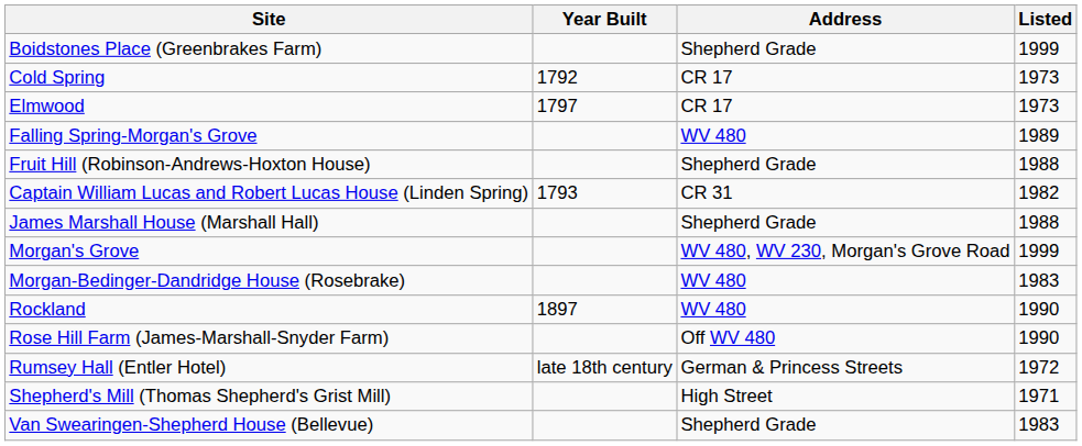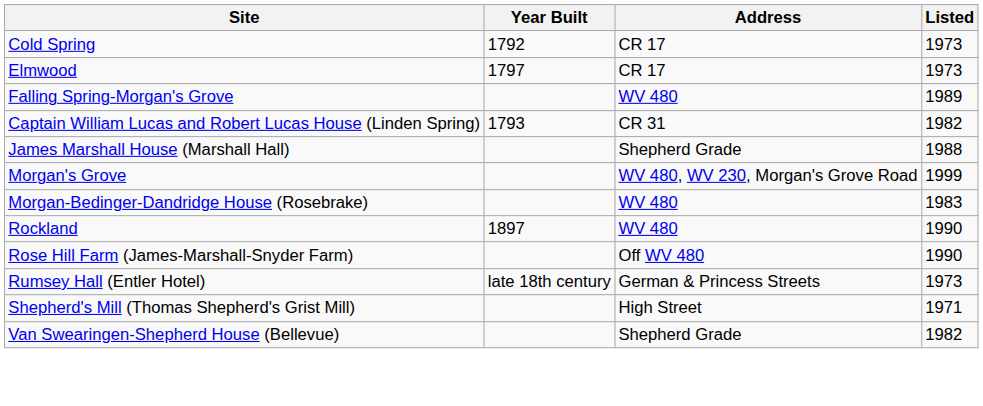 <table class="wikitable">
 <tr>
 <th>Site</th>
 <th>Year Built</th>
 <th>Address</th>
 <th>Listed</th>
-</tr>
-<tr>
-<td><a href='#'>Boidstones Place</a> (Greenbrakes Farm)</td>
-<td></td>
-<td>Shepherd Grade</td>
-<td>1999</td>
 </tr>
 <tr>
 <td><a href='#'>Cold Spring</a></td>
 <td>1792</td>
 <td>CR 17</td>
 <td>1973</td>
 </tr>
 <tr>
 <td><a href='#'>Elmwood</a></td>
 <td>1797</td>
 <td>CR 17</td>
 <td>1973</td>
 </tr>
 <tr>
 <td><a href='#'>Falling Spring-Morgan's Grove</a></td>
 <td></td>
 <td><a href='#'>WV 480</a></td>
 <td>1989</td>
-</tr>
-<tr>
-<td><a href='#'>Fruit Hill</a> (Robinson-Andrews-Hoxton House)</td>
-<td></td>
-<td>Shepherd Grade</td>
-<td>1988</td>
 </tr>
 <tr>
 <td><a href='#'>Captain William Lucas and Robert Lucas House</a> (Linden Spring)</td>
 <td>1793</td>
 <td>CR 31</td>
 <td>1982</td>
 </tr>
 <tr>
 <td><a href='#'>James Marshall House</a> (Marshall Hall)</td>
 <td></td>
 <td>Shepherd Grade</td>
 <td>1988</td>
 </tr>
 <tr>
 <td><a href='#'>Morgan's Grove</a></td>
 <td></td>
 <td><a href='#'>WV 480</a>, <a href='#'>WV 230</a>, Morgan's Grove Road</td>
 <td>1999</td>
 </tr>
 <tr>
 <td><a href='#'>Morgan-Bedinger-Dandridge House</a> (Rosebrake)</td>
 <td></td>
 <td><a href='#'>WV 480</a></td>
 <td>1983</td>
 </tr>
 <tr>
 <td><a href='#'>Rockland</a></td>
 <td>1897</td>
 <td><a href='#'>WV 480</a></td>
 <td>1990</td>
 </tr>
 <tr>
 <td><a href='#'>Rose Hill Farm</a> (James-Marshall-Snyder Farm)</td>
 <td></td>
 <td>Off <a href='#'>WV 480</a></td>
 <td>1990</td>
 </tr>
 <tr>
 <td><a href='#'>Rumsey Hall</a> (Entler Hotel)</td>
 <td>late 18th century</td>
 <td>German & Princess Streets</td>
-<td>1972</td>
+<td>1973</td>
 </tr>
 <tr>
 <td><a href='#'>Shepherd's Mill</a> (Thomas Shepherd's Grist Mill)</td>
 <td></td>
 <td>High Street</td>
 <td>1971</td>
 </tr>
 <tr>
 <td><a href='#'>Van Swearingen-Shepherd House</a> (Bellevue)</td>
 <td></td>
 <td>Shepherd Grade</td>
-<td>1983</td>
+<td>1982</td>
 </tr>
 </table>
